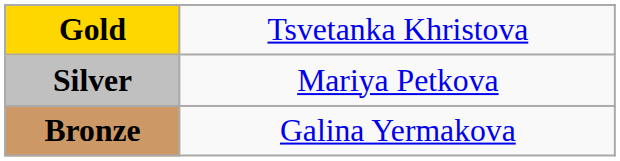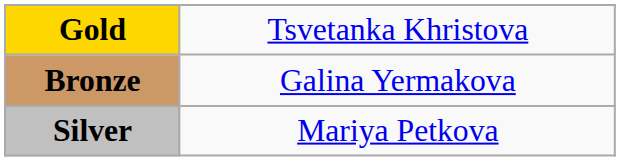 <table class="wikitable" style="text-align:center; " width="35%">
 <tr>
 <td bgcolor="gold"><strong>Gold</strong></td>
 <td><a href='#'>Tsvetanka Khristova</a><br>  <small><em></em></small></td>
 </tr>
 <tr>
+<td bgcolor="CC9966"><strong>Bronze</strong></td>
+<td><a href='#'>Galina Yermakova</a><br>  <small><em></em></small></td>
+</tr>
+<tr>
 <td bgcolor="silver"><strong>Silver</strong></td>
 <td><a href='#'>Mariya Petkova</a><br>  <small><em></em></small></td>
 </tr>
-<tr>
-<td bgcolor="CC9966"><strong>Bronze</strong></td>
-<td><a href='#'>Galina Yermakova</a><br>  <small><em></em></small></td>
-</tr>
 </table>
